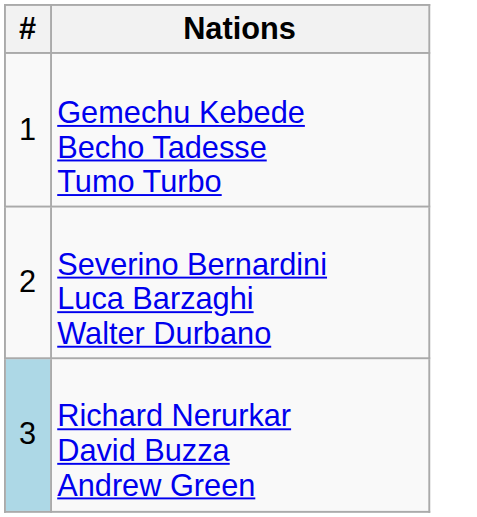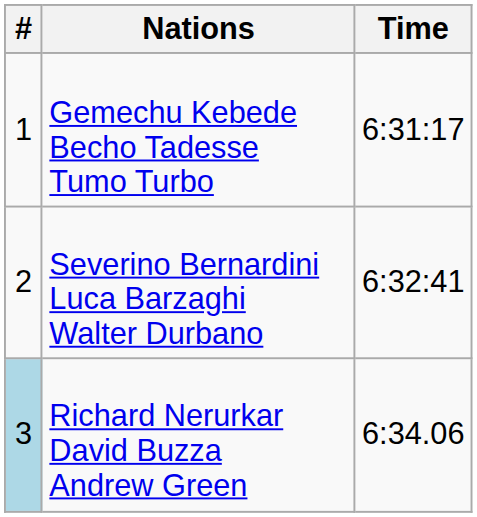 <table class="wikitable" style="text-align:center;">
 <tr>
 <th width=8%>#</th>
 <th width=67%>Nations</th>
+<th width=25%>Time</th>
 </tr>
 <tr>
 <td>1</td>
 <td align="left"><br><a href='#'>Gemechu Kebede</a><br><a href='#'>Becho Tadesse</a><br><a href='#'>Tumo Turbo</a></td>
+<td>6:31:17</td>
 </tr>
 <tr>
 <td>2</td>
 <td align="left"><br><a href='#'>Severino Bernardini</a><br><a href='#'>Luca Barzaghi</a><br><a href='#'>Walter Durbano</a></td>
+<td>6:32:41</td>
 </tr>
 <tr>
 <td style="background: lightblue;">3</td>
 <td align="left"><br><a href='#'>Richard Nerurkar</a><br><a href='#'>David Buzza</a><br><a href='#'>Andrew Green</a></td>
+<td>6:34.06</td>
 </tr>
 </table>
